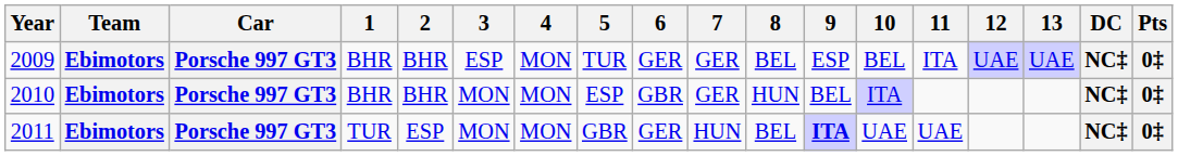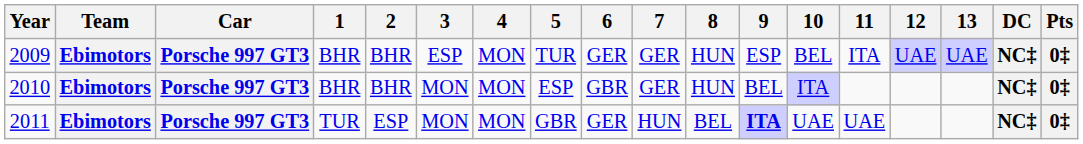 <table class="wikitable" style="text-align:center; font-size:90%">
 <tr>
 <th>Year</th>
 <th>Team</th>
 <th>Car</th>
 <th>1</th>
 <th>2</th>
 <th>3</th>
 <th>4</th>
 <th>5</th>
 <th>6</th>
 <th>7</th>
 <th>8</th>
 <th>9</th>
 <th>10</th>
 <th>11</th>
 <th>12</th>
 <th>13</th>
 <th>DC</th>
 <th>Pts</th>
 </tr>
 <tr>
 <td><a href='#'>2009</a></td>
 <th><a href='#'>Ebimotors</a></th>
 <th><a href='#'>Porsche 997 GT3</a></th>
 <td><a href='#'>BHR</a></td>
 <td><a href='#'>BHR</a></td>
 <td><a href='#'>ESP</a></td>
 <td><a href='#'>MON</a></td>
 <td><a href='#'>TUR</a></td>
 <td><a href='#'>GER</a></td>
 <td><a href='#'>GER</a></td>
-<td><a href='#'>BEL</a></td>
+<td><a href='#'>HUN</a></td>
 <td><a href='#'>ESP</a></td>
 <td><a href='#'>BEL</a></td>
 <td><a href='#'>ITA</a></td>
 <td style="background:#CFCFFF;"><a href='#'>UAE</a><br></td>
 <td style="background:#CFCFFF;"><a href='#'>UAE</a><br></td>
 <th>NC‡</th>
 <th>0‡</th>
 </tr>
 <tr>
 <td><a href='#'>2010</a></td>
 <th><a href='#'>Ebimotors</a></th>
 <th><a href='#'>Porsche 997 GT3</a></th>
 <td><a href='#'>BHR</a></td>
 <td><a href='#'>BHR</a></td>
 <td><a href='#'>MON</a></td>
 <td><a href='#'>MON</a></td>
 <td><a href='#'>ESP</a></td>
 <td><a href='#'>GBR</a></td>
 <td><a href='#'>GER</a></td>
 <td><a href='#'>HUN</a></td>
 <td><a href='#'>BEL</a></td>
 <td style="background:#CFCFFF;"><a href='#'>ITA</a><br></td>
 <td></td>
 <td></td>
 <td></td>
 <th>NC‡</th>
 <th>0‡</th>
 </tr>
 <tr>
 <td><a href='#'>2011</a></td>
 <th><a href='#'>Ebimotors</a></th>
 <th><a href='#'>Porsche 997 GT3</a></th>
 <td><a href='#'>TUR</a></td>
 <td><a href='#'>ESP</a></td>
 <td><a href='#'>MON</a></td>
 <td><a href='#'>MON</a></td>
 <td><a href='#'>GBR</a></td>
 <td><a href='#'>GER</a></td>
 <td><a href='#'>HUN</a></td>
 <td><a href='#'>BEL</a></td>
 <td style="background:#CFCFFF;"><strong><a href='#'>ITA</a></strong><br></td>
 <td><a href='#'>UAE</a></td>
 <td><a href='#'>UAE</a></td>
 <td></td>
 <td></td>
 <th>NC‡</th>
 <th>0‡</th>
 </tr>
 </table>
